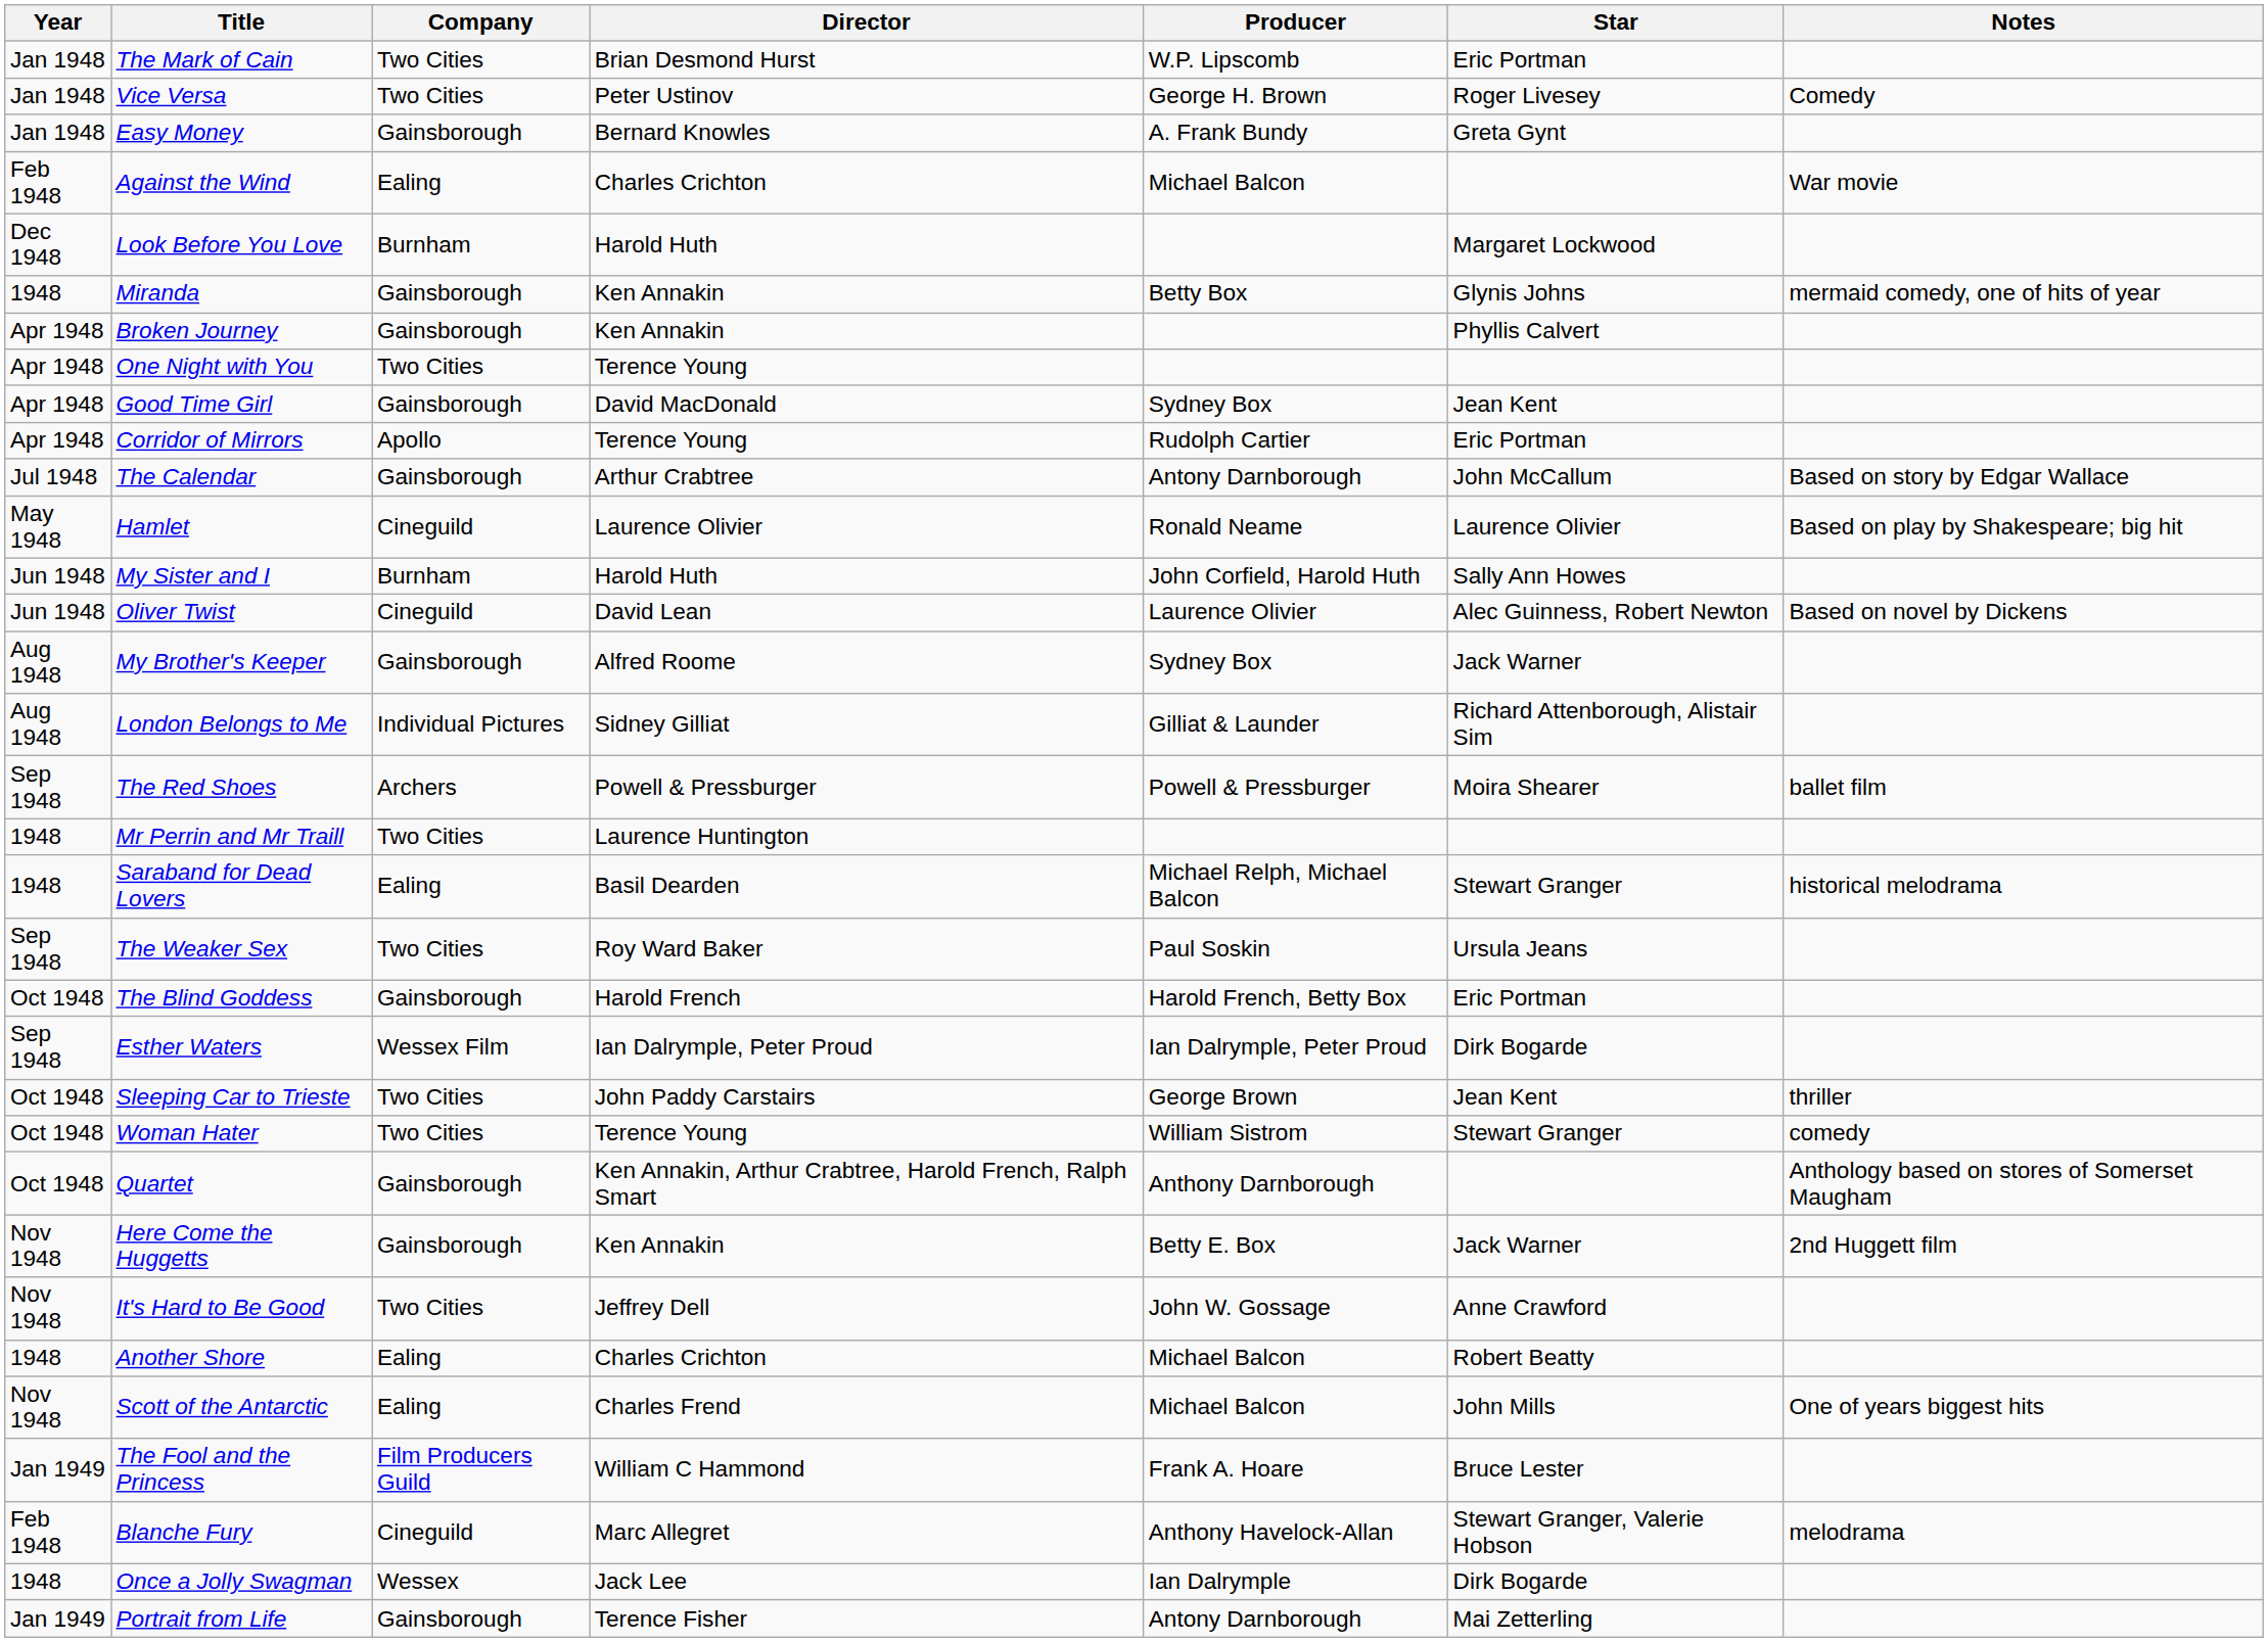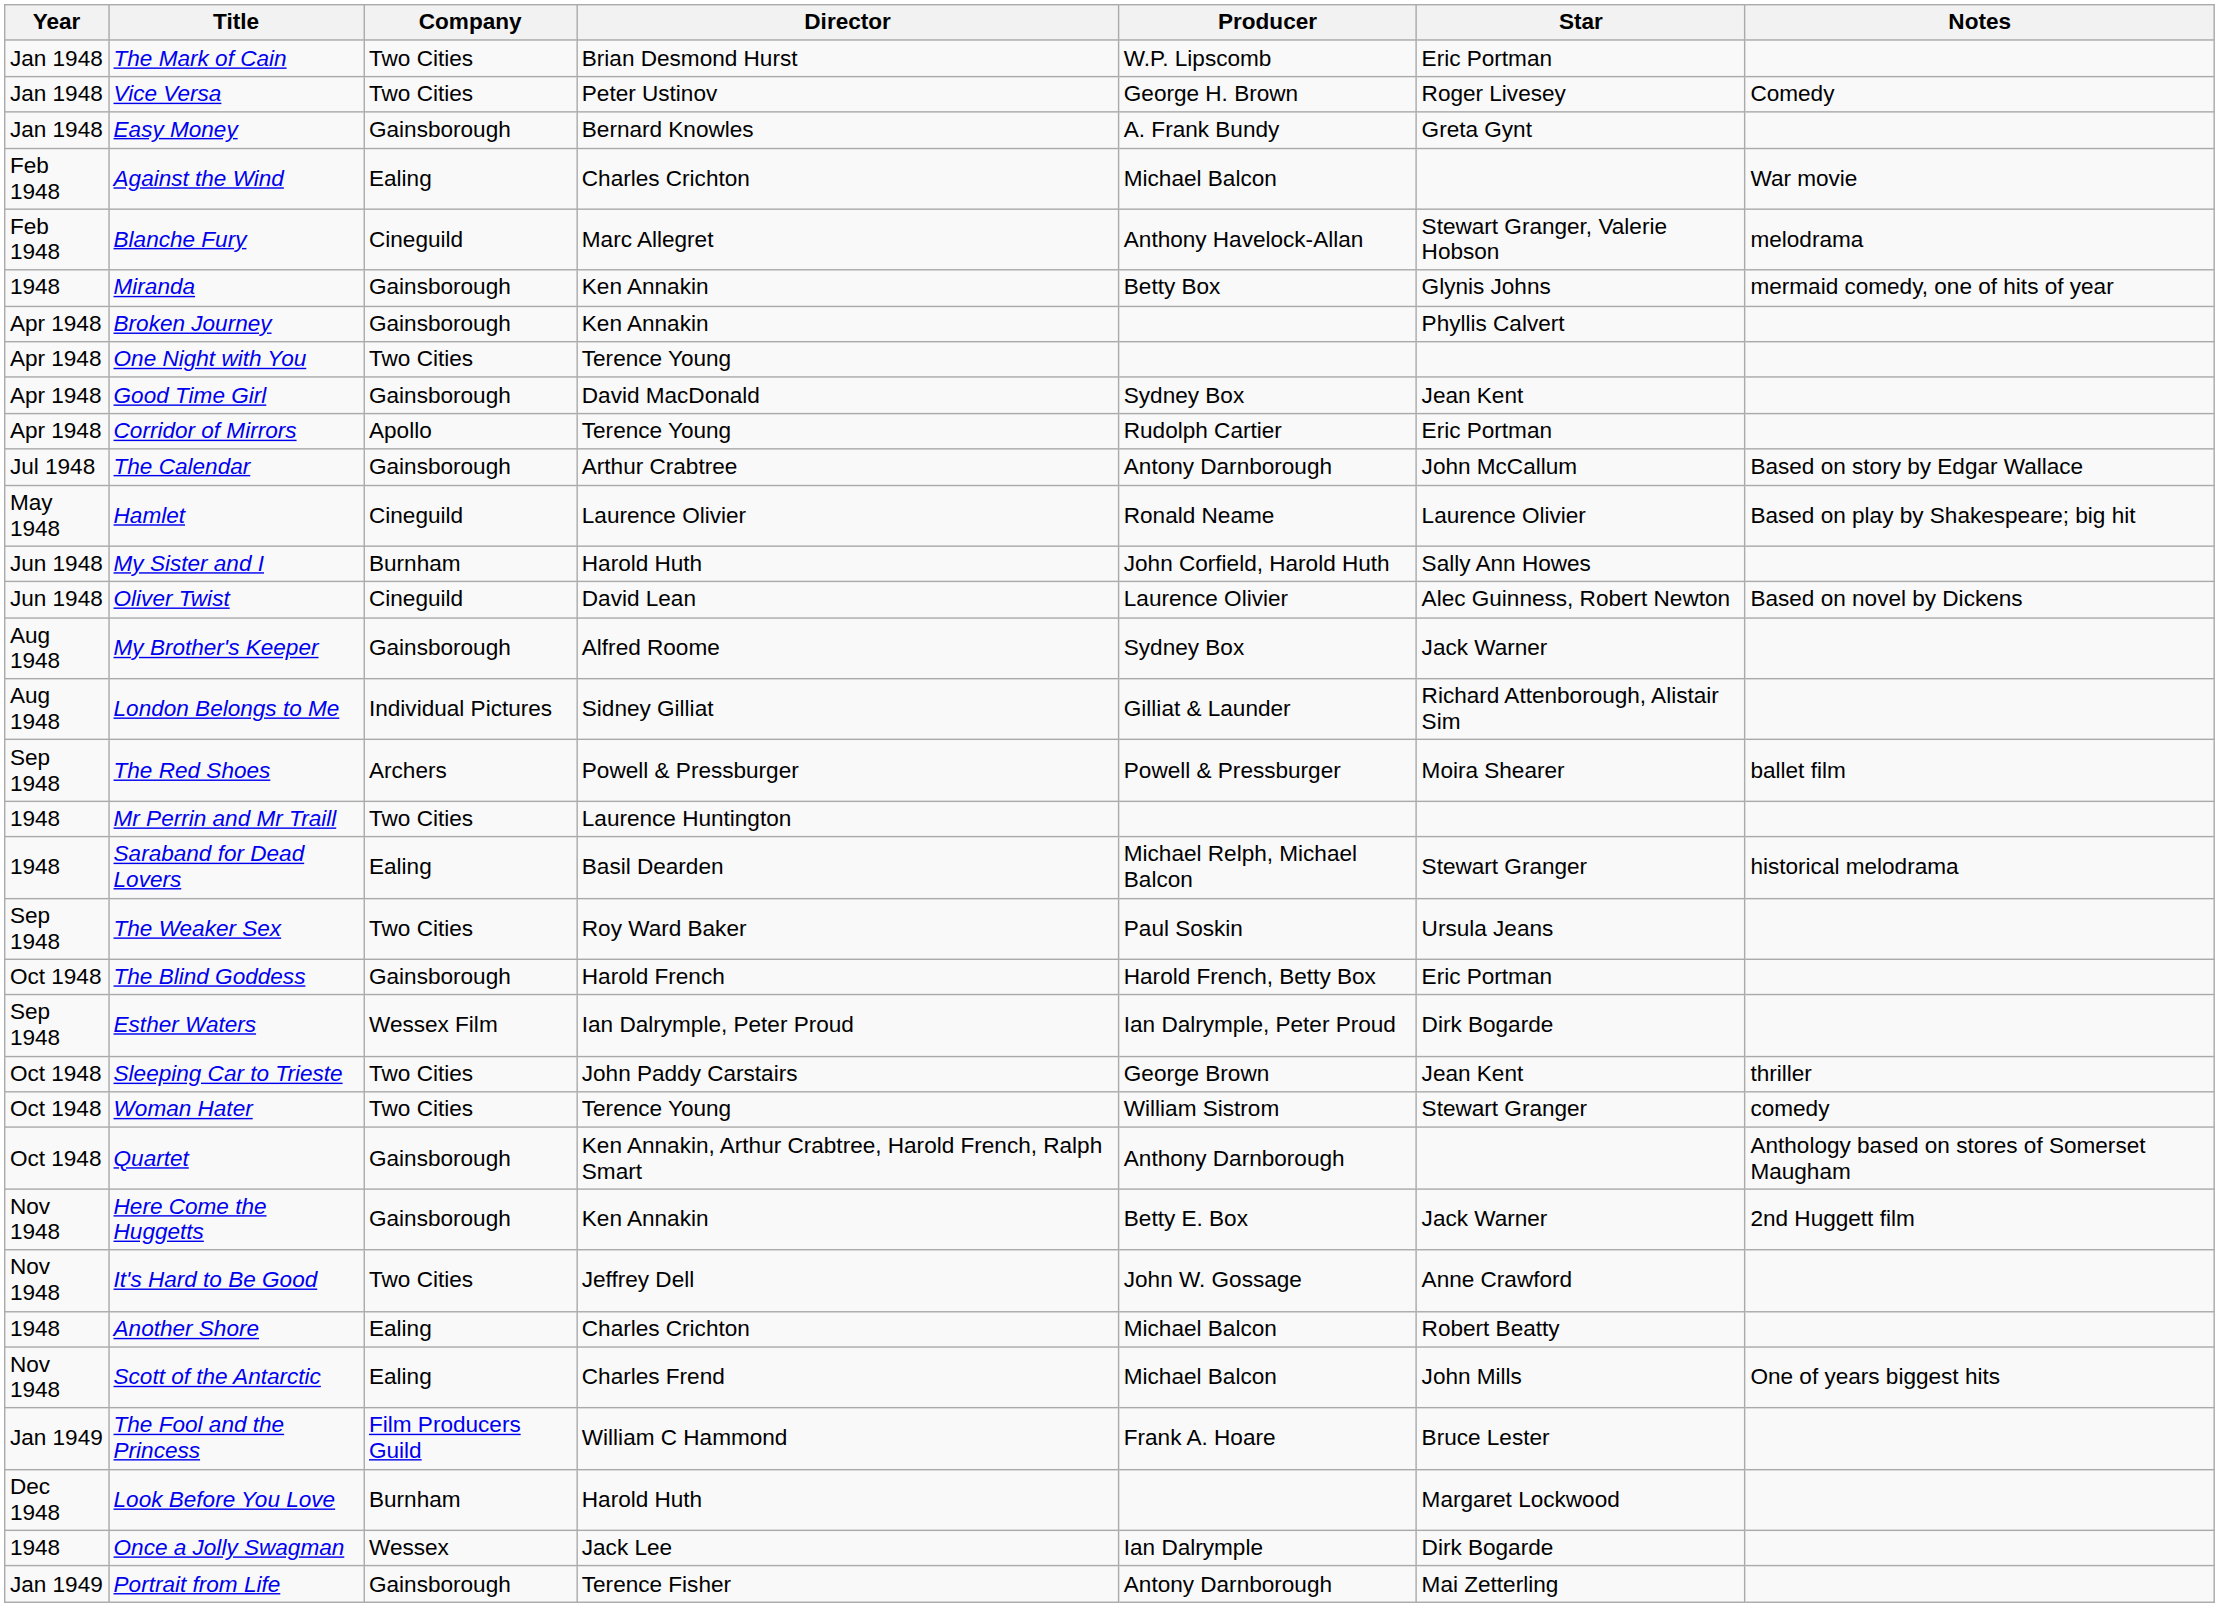 <table class="wikitable sortable">
 <tr>
 <th>Year</th>
 <th>Title</th>
 <th>Company</th>
 <th>Director</th>
 <th>Producer</th>
 <th>Star</th>
 <th>Notes</th>
 </tr>
 <tr>
 <td>Jan 1948</td>
 <td><em><a href='#'>The Mark of Cain</a></em></td>
 <td>Two Cities</td>
 <td>Brian Desmond Hurst</td>
 <td>W.P. Lipscomb</td>
 <td>Eric Portman</td>
 <td></td>
 </tr>
 <tr>
 <td>Jan 1948</td>
 <td><em><a href='#'>Vice Versa</a></em></td>
 <td>Two Cities</td>
 <td>Peter Ustinov</td>
 <td>George H. Brown</td>
 <td>Roger Livesey</td>
 <td>Comedy</td>
 </tr>
 <tr>
 <td>Jan 1948</td>
 <td><em><a href='#'>Easy Money</a></em></td>
 <td>Gainsborough</td>
 <td>Bernard Knowles</td>
 <td>A. Frank Bundy</td>
 <td>Greta Gynt</td>
 <td></td>
 </tr>
 <tr>
 <td>Feb 1948</td>
 <td><em><a href='#'>Against the Wind</a></em></td>
 <td>Ealing</td>
 <td>Charles Crichton</td>
 <td>Michael Balcon</td>
 <td></td>
 <td>War movie</td>
 </tr>
 <tr>
-<td>Dec 1948</td>
-<td><em><a href='#'>Look Before You Love</a></em></td>
-<td>Burnham</td>
-<td>Harold Huth</td>
-<td></td>
-<td>Margaret Lockwood</td>
-<td></td>
+<td>Feb 1948</td>
+<td><em><a href='#'>Blanche Fury</a></em></td>
+<td>Cineguild</td>
+<td>Marc Allegret</td>
+<td>Anthony Havelock-Allan</td>
+<td>Stewart Granger, Valerie Hobson</td>
+<td>melodrama</td>
 </tr>
 <tr>
 <td>1948</td>
 <td><em><a href='#'>Miranda</a></em></td>
 <td>Gainsborough</td>
 <td>Ken Annakin</td>
 <td>Betty Box</td>
 <td>Glynis Johns</td>
 <td>mermaid comedy, one of hits of year</td>
 </tr>
 <tr>
 <td>Apr 1948</td>
 <td><em><a href='#'>Broken Journey</a></em></td>
 <td>Gainsborough</td>
 <td>Ken Annakin</td>
 <td></td>
 <td>Phyllis Calvert</td>
 <td></td>
 </tr>
 <tr>
 <td>Apr 1948</td>
 <td><em><a href='#'>One Night with You</a></em></td>
 <td>Two Cities</td>
 <td>Terence Young</td>
 <td></td>
 <td></td>
 <td></td>
 </tr>
 <tr>
 <td>Apr 1948</td>
 <td><em><a href='#'>Good Time Girl</a></em></td>
 <td>Gainsborough</td>
 <td>David MacDonald</td>
 <td>Sydney Box</td>
 <td>Jean Kent</td>
 <td></td>
 </tr>
 <tr>
 <td>Apr 1948</td>
 <td><em><a href='#'>Corridor of Mirrors</a></em></td>
 <td>Apollo</td>
 <td>Terence Young</td>
 <td>Rudolph Cartier</td>
 <td>Eric Portman</td>
 <td></td>
 </tr>
 <tr>
 <td>Jul 1948</td>
 <td><em><a href='#'>The Calendar</a></em></td>
 <td>Gainsborough</td>
 <td>Arthur Crabtree</td>
 <td>Antony Darnborough</td>
 <td>John McCallum</td>
 <td>Based on story by Edgar Wallace</td>
 </tr>
 <tr>
 <td>May 1948</td>
 <td><em><a href='#'>Hamlet</a></em></td>
 <td>Cineguild</td>
 <td>Laurence Olivier</td>
 <td>Ronald Neame</td>
 <td>Laurence Olivier</td>
 <td>Based on play by Shakespeare; big hit</td>
 </tr>
 <tr>
 <td>Jun 1948</td>
 <td><em><a href='#'>My Sister and I</a></em></td>
 <td>Burnham</td>
 <td>Harold Huth</td>
 <td>John Corfield, Harold Huth</td>
 <td>Sally Ann Howes</td>
 <td></td>
 </tr>
 <tr>
 <td>Jun 1948</td>
 <td><em><a href='#'>Oliver Twist</a></em></td>
 <td>Cineguild</td>
 <td>David Lean</td>
 <td>Laurence Olivier</td>
 <td>Alec Guinness, Robert Newton</td>
 <td>Based on novel by Dickens</td>
 </tr>
 <tr>
 <td>Aug 1948</td>
 <td><em><a href='#'>My Brother's Keeper</a></em></td>
 <td>Gainsborough</td>
 <td>Alfred Roome</td>
 <td>Sydney Box</td>
 <td>Jack Warner</td>
 <td></td>
 </tr>
 <tr>
 <td>Aug 1948</td>
 <td><em><a href='#'>London Belongs to Me</a></em></td>
 <td>Individual Pictures</td>
 <td>Sidney Gilliat</td>
 <td>Gilliat & Launder</td>
 <td>Richard Attenborough, Alistair Sim</td>
 <td></td>
 </tr>
 <tr>
 <td>Sep 1948</td>
 <td><em><a href='#'>The Red Shoes</a></em></td>
 <td>Archers</td>
 <td>Powell & Pressburger</td>
 <td>Powell & Pressburger</td>
 <td>Moira Shearer</td>
 <td>ballet film</td>
 </tr>
 <tr>
 <td>1948</td>
 <td><em><a href='#'>Mr Perrin and Mr Traill</a></em></td>
 <td>Two Cities</td>
 <td>Laurence Huntington</td>
 <td></td>
 <td></td>
 <td></td>
 </tr>
 <tr>
 <td>1948</td>
 <td><em><a href='#'>Saraband for Dead Lovers</a></em></td>
 <td>Ealing</td>
 <td>Basil Dearden</td>
 <td>Michael Relph, Michael Balcon</td>
 <td>Stewart Granger</td>
 <td>historical melodrama</td>
 </tr>
 <tr>
 <td>Sep 1948</td>
 <td><em><a href='#'>The Weaker Sex</a></em></td>
 <td>Two Cities</td>
 <td>Roy Ward Baker</td>
 <td>Paul Soskin</td>
 <td>Ursula Jeans</td>
 <td></td>
 </tr>
 <tr>
 <td>Oct 1948</td>
 <td><em><a href='#'>The Blind Goddess</a></em></td>
 <td>Gainsborough</td>
 <td>Harold French</td>
 <td>Harold French, Betty Box</td>
 <td>Eric Portman</td>
 <td></td>
 </tr>
 <tr>
 <td>Sep 1948</td>
 <td><em><a href='#'>Esther Waters</a></em></td>
 <td>Wessex Film</td>
 <td>Ian Dalrymple, Peter Proud</td>
 <td>Ian Dalrymple, Peter Proud</td>
 <td>Dirk Bogarde</td>
 <td></td>
 </tr>
 <tr>
 <td>Oct 1948</td>
 <td><em><a href='#'>Sleeping Car to Trieste</a></em></td>
 <td>Two Cities</td>
 <td>John Paddy Carstairs</td>
 <td>George Brown</td>
 <td>Jean Kent</td>
 <td>thriller</td>
 </tr>
 <tr>
 <td>Oct 1948</td>
 <td><em><a href='#'>Woman Hater</a></em></td>
 <td>Two Cities</td>
 <td>Terence Young</td>
 <td>William Sistrom</td>
 <td>Stewart Granger</td>
 <td>comedy</td>
 </tr>
 <tr>
 <td>Oct 1948</td>
 <td><em><a href='#'>Quartet</a></em></td>
 <td>Gainsborough</td>
 <td>Ken Annakin, Arthur Crabtree, Harold French, Ralph Smart</td>
 <td>Anthony Darnborough</td>
 <td></td>
 <td>Anthology based on stores of Somerset Maugham</td>
 </tr>
 <tr>
 <td>Nov 1948</td>
 <td><em><a href='#'>Here Come the Huggetts</a></em></td>
 <td>Gainsborough</td>
 <td>Ken Annakin</td>
 <td>Betty E. Box</td>
 <td>Jack Warner</td>
 <td>2nd Huggett film</td>
 </tr>
 <tr>
 <td>Nov 1948</td>
 <td><em><a href='#'>It's Hard to Be Good</a></em></td>
 <td>Two Cities</td>
 <td>Jeffrey Dell</td>
 <td>John W. Gossage</td>
 <td>Anne Crawford</td>
 <td></td>
 </tr>
 <tr>
 <td>1948</td>
 <td><em><a href='#'>Another Shore</a></em></td>
 <td>Ealing</td>
 <td>Charles Crichton</td>
 <td>Michael Balcon</td>
 <td>Robert Beatty</td>
 <td></td>
 </tr>
 <tr>
 <td>Nov 1948</td>
 <td><em><a href='#'>Scott of the Antarctic</a></em></td>
 <td>Ealing</td>
 <td>Charles Frend</td>
 <td>Michael Balcon</td>
 <td>John Mills</td>
 <td>One of years biggest hits</td>
 </tr>
 <tr>
 <td>Jan 1949</td>
 <td><em><a href='#'>The Fool and the Princess</a></em></td>
 <td><a href='#'>Film Producers Guild</a></td>
 <td>William C Hammond</td>
 <td>Frank A. Hoare</td>
 <td>Bruce Lester</td>
 <td></td>
 </tr>
 <tr>
-<td>Feb 1948</td>
-<td><em><a href='#'>Blanche Fury</a></em></td>
-<td>Cineguild</td>
-<td>Marc Allegret</td>
-<td>Anthony Havelock-Allan</td>
-<td>Stewart Granger, Valerie Hobson</td>
-<td>melodrama</td>
+<td>Dec 1948</td>
+<td><em><a href='#'>Look Before You Love</a></em></td>
+<td>Burnham</td>
+<td>Harold Huth</td>
+<td></td>
+<td>Margaret Lockwood</td>
+<td></td>
 </tr>
 <tr>
 <td>1948</td>
 <td><em><a href='#'>Once a Jolly Swagman</a></em></td>
 <td>Wessex</td>
 <td>Jack Lee</td>
 <td>Ian Dalrymple</td>
 <td>Dirk Bogarde</td>
 <td></td>
 </tr>
 <tr>
 <td>Jan 1949</td>
 <td><em><a href='#'>Portrait from Life</a></em></td>
 <td>Gainsborough</td>
 <td>Terence Fisher</td>
 <td>Antony Darnborough</td>
 <td>Mai Zetterling</td>
 <td></td>
 </tr>
 </table>
